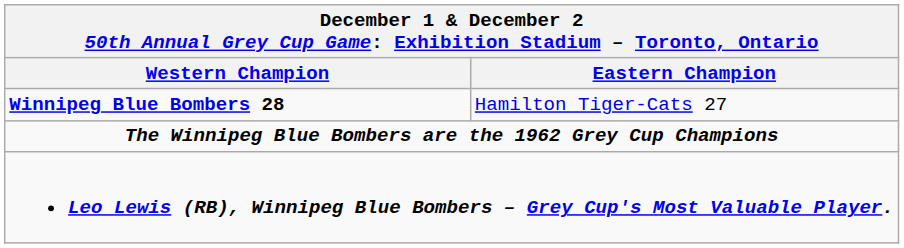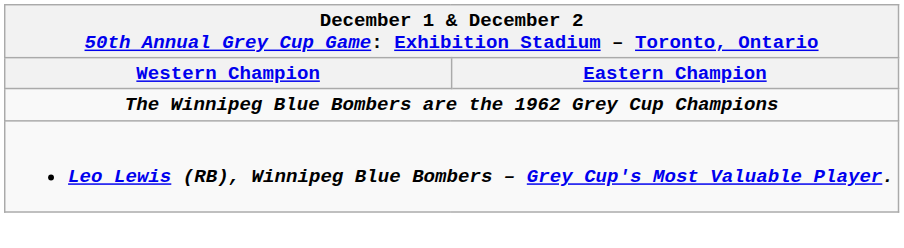 <table class="wikitable" valign="top">
 <tr>
 <th colspan="2">December 1 & December 2<br><a href='#'><em>50th Annual Grey Cup Game</em></a>: <a href='#'>Exhibition Stadium</a> – <a href='#'>Toronto, Ontario</a></th>
 </tr>
 <tr>
 <th><a href='#'>Western Champion</a></th>
 <th><a href='#'>Eastern Champion</a></th>
 </tr>
 <tr>
-<td><strong><a href='#'>Winnipeg Blue Bombers</a> 28</strong></td>
-<td><a href='#'>Hamilton Tiger-Cats</a> 27</td>
-</tr>
-<tr>
 <td colspan="2" align="center"><strong><em>The Winnipeg Blue Bombers are the 1962 Grey Cup Champions</em></strong></td>
 </tr>
 <tr>
 <td colspan="2" align="center"><br><ul><li><strong><em><a href='#'>Leo Lewis</a> (RB), Winnipeg Blue Bombers – <a href='#'>Grey Cup's Most Valuable Player</a>.</em></strong></li></ul></td>
 </tr>
 </table>
